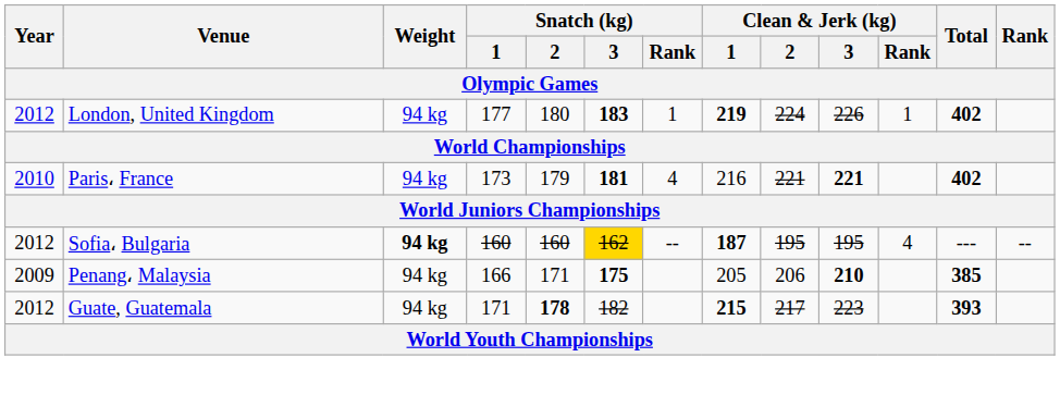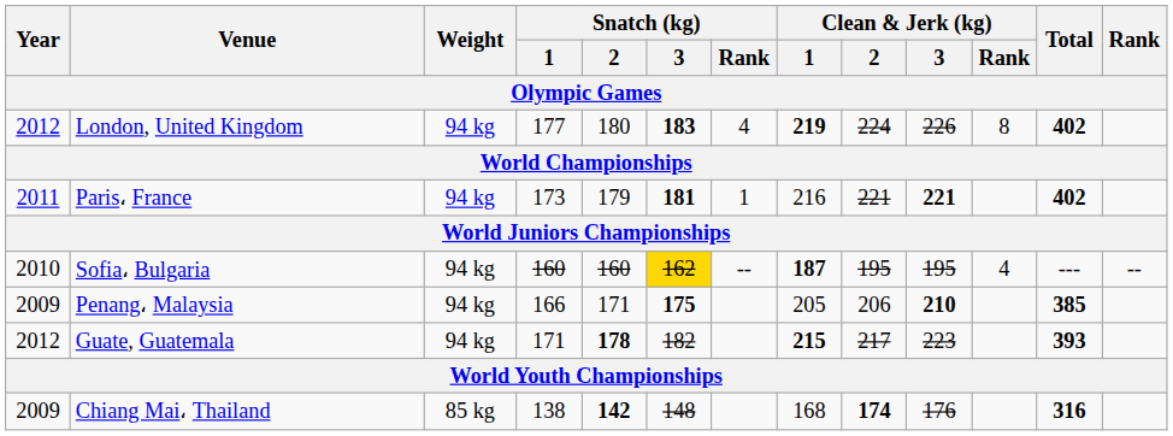 <table class = "wikitable" style="text-align:center;">
 <tr>
 <th rowspan=2 width=40>Year</th>
 <th rowspan=2 width=250>Venue</th>
 <th rowspan=2 width=60>Weight</th>
 <th colspan=4>Snatch (kg)</th>
 <th colspan=4>Clean & Jerk (kg)</th>
 <th rowspan=2 width=40>Total</th>
 <th rowspan=2 width=40>Rank</th>
 </tr>
 <tr>
 <th width=40>1</th>
 <th width=40>2</th>
 <th width=40>3</th>
 <th width=40>Rank</th>
 <th width=40>1</th>
 <th width=40>2</th>
 <th width=40>3</th>
 <th width=40>Rank</th>
 </tr>
 <tr>
 <th colspan=13><a href='#'>Olympic Games</a></th>
 </tr>
 <tr>
 <td><a href='#'>2012</a></td>
 <td align=left> <a href='#'>London</a>, <a href='#'>United Kingdom</a></td>
 <td><a href='#'>94 kg</a></td>
 <td>177</td>
 <td>180</td>
 <td><strong>183</strong></td>
-<td>1</td>
+<td>4</td>
 <td><strong>219</strong></td>
 <td><s>224</s></td>
 <td><s>226</s></td>
-<td>1</td>
+<td>8</td>
 <td><strong>402</strong></td>
 <td><strong></strong></td>
 </tr>
 <tr>
 <th colspan=13><a href='#'>World Championships</a></th>
 </tr>
 <tr>
-<td><a href='#'>2010</a></td>
+<td><a href='#'>2011</a></td>
 <td align=left> <a href='#'>Paris</a>، <a href='#'>France</a></td>
 <td><a href='#'>94 kg</a></td>
 <td>173</td>
 <td>179</td>
 <td><strong>181</strong></td>
-<td>4</td>
+<td>1</td>
 <td>216</td>
 <td><s>221</s></td>
 <td><strong>221</strong></td>
 <td><strong></strong></td>
 <td><strong>402</strong></td>
 <td><strong></strong></td>
 </tr>
 <tr>
 <th colspan=13><a href='#'>World Juniors Championships</a></th>
 </tr>
 <tr>
-<td>2012</td>
+<td>2010</td>
 <td align=left> <a href='#'>Sofia</a>، <a href='#'>Bulgaria</a></td>
-<td><strong>94 kg</strong></td>
+<td>94 kg</td>
 <td><s>160</s></td>
 <td><s>160</s></td>
 <td style="background: gold;"><s>162</s></td>
 <td>--</td>
 <td><strong>187</strong></td>
 <td><s>195</s></td>
 <td><s>195</s></td>
 <td>4</td>
 <td>---</td>
 <td>--</td>
 </tr>
 <tr>
 <td>2009</td>
 <td align=left> <a href='#'>Penang</a>، <a href='#'>Malaysia</a></td>
 <td>94 kg</td>
 <td>166</td>
 <td>171</td>
 <td><strong>175</strong></td>
 <td><strong></strong></td>
 <td>205</td>
 <td>206</td>
 <td><strong>210</strong></td>
 <td><strong></strong></td>
 <td><strong>385</strong></td>
 <td><strong></strong></td>
 </tr>
 <tr>
 <td>2012</td>
 <td align=left> <a href='#'>Guate</a>, <a href='#'>Guatemala</a></td>
 <td>94 kg</td>
 <td>171</td>
 <td><strong>178</strong></td>
 <td><s>182</s></td>
 <td><strong> </strong></td>
 <td><strong>215</strong></td>
 <td><s>217</s></td>
 <td><s>223</s></td>
 <td><strong></strong></td>
 <td><strong>393</strong></td>
 <td><strong></strong></td>
 </tr>
 <tr>
 <th colspan=13><a href='#'>World Youth Championships</a></th>
 </tr>
+<tr>
+<td>2009</td>
+<td align=left> <a href='#'>Chiang Mai</a>، <a href='#'>Thailand</a></td>
+<td>85 kg</td>
+<td>138</td>
+<td><strong>142</strong></td>
+<td><s>148</s></td>
+<td><strong></strong></td>
+<td>168</td>
+<td><strong>174</strong></td>
+<td><s>176</s></td>
+<td><strong></strong></td>
+<td><strong>316</strong></td>
+<td><strong></strong></td>
+</tr>
 </table>
